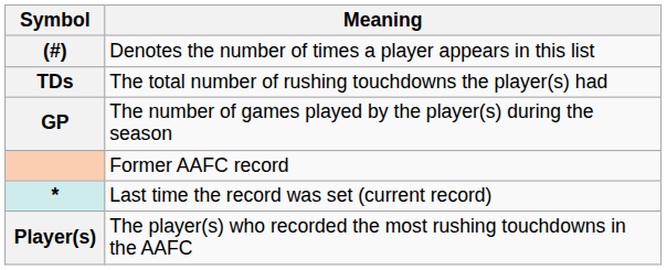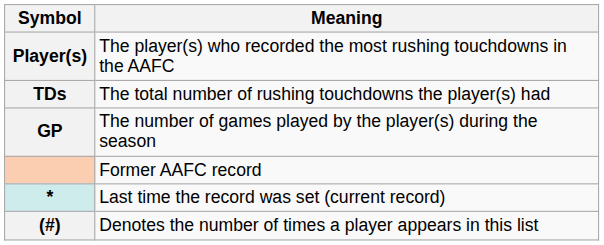 <table class="wikitable plainrowheaders" border="1">
 <tr>
 <th scope="col" style="width:75px">Symbol</th>
 <th scope="col" style="width:450px">Meaning</th>
 </tr>
 <tr>
-<th scope="row" style="text-align:center;">(#)</th>
-<td>Denotes the number of times a player appears in this list</td>
+<th scope="row" style="text-align:center;"><strong>Player(s)</strong></th>
+<td>The player(s) who recorded the most rushing touchdowns in the AAFC</td>
 </tr>
 <tr>
 <th scope="row" style="text-align:center;"><strong>TDs</strong></th>
 <td>The total number of rushing touchdowns the player(s) had</td>
 </tr>
 <tr>
 <th scope="row" style="text-align:center;"><strong>GP</strong></th>
 <td>The number of games played by the player(s) during the season</td>
 </tr>
 <tr>
 <th scope="row" style="text-align:center; background:#FBCEB1;"></th>
 <td>Former AAFC record</td>
 </tr>
 <tr>
 <th scope="row" style="text-align:center; background:#CFECEC;">*</th>
 <td>Last time the record was set (current record)</td>
 </tr>
 <tr>
-<th scope="row" style="text-align:center;"><strong>Player(s)</strong></th>
-<td>The player(s) who recorded the most rushing touchdowns in the AAFC</td>
+<th scope="row" style="text-align:center;">(#)</th>
+<td>Denotes the number of times a player appears in this list</td>
 </tr>
 </table>
